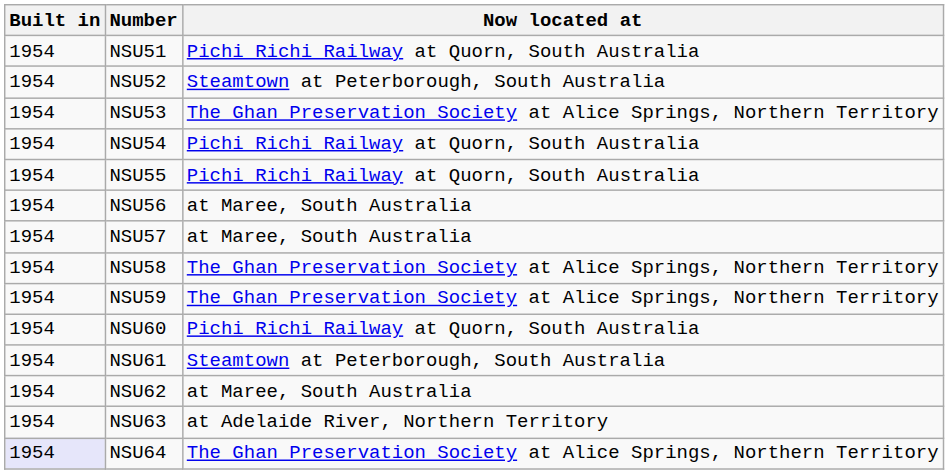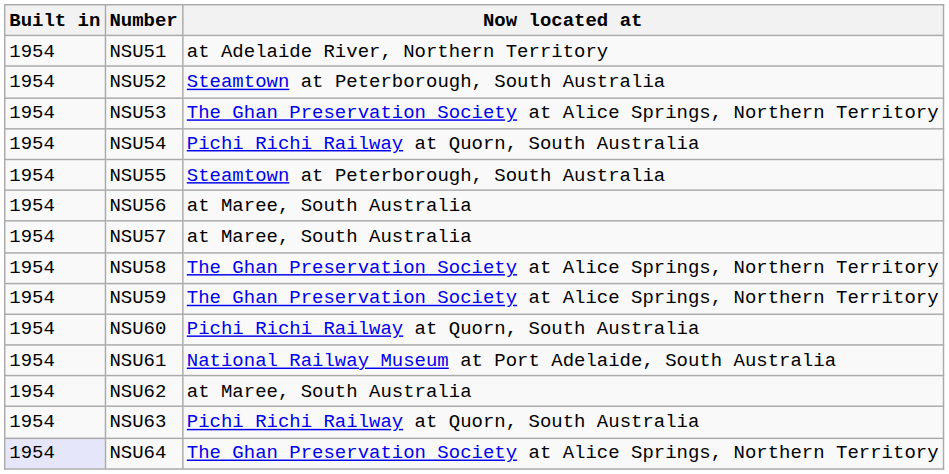 <table class="wikitable">
 <tr>
 <th>Built in</th>
 <th>Number</th>
 <th>Now located at</th>
 </tr>
 <tr>
 <td>1954</td>
 <td>NSU51</td>
-<td><a href='#'>Pichi Richi Railway</a> at Quorn, South Australia</td>
+<td>at Adelaide River, Northern Territory</td>
 </tr>
 <tr>
 <td>1954</td>
 <td>NSU52</td>
 <td><a href='#'>Steamtown</a> at Peterborough, South Australia</td>
 </tr>
 <tr>
 <td>1954</td>
 <td>NSU53</td>
 <td><a href='#'>The Ghan Preservation Society</a> at Alice Springs, Northern Territory</td>
 </tr>
 <tr>
 <td>1954</td>
 <td>NSU54</td>
 <td><a href='#'>Pichi Richi Railway</a> at Quorn, South Australia</td>
 </tr>
 <tr>
 <td>1954</td>
 <td>NSU55</td>
-<td><a href='#'>Pichi Richi Railway</a> at Quorn, South Australia</td>
+<td><a href='#'>Steamtown</a> at Peterborough, South Australia</td>
 </tr>
 <tr>
 <td>1954</td>
 <td>NSU56</td>
 <td>at Maree, South Australia</td>
 </tr>
 <tr>
 <td>1954</td>
 <td>NSU57</td>
 <td>at Maree, South Australia</td>
 </tr>
 <tr>
 <td>1954</td>
 <td>NSU58</td>
 <td><a href='#'>The Ghan Preservation Society</a> at Alice Springs, Northern Territory</td>
 </tr>
 <tr>
 <td>1954</td>
 <td>NSU59</td>
 <td><a href='#'>The Ghan Preservation Society</a> at Alice Springs, Northern Territory</td>
 </tr>
 <tr>
 <td>1954</td>
 <td>NSU60</td>
 <td><a href='#'>Pichi Richi Railway</a> at Quorn, South Australia</td>
 </tr>
 <tr>
 <td>1954</td>
 <td>NSU61</td>
-<td><a href='#'>Steamtown</a> at Peterborough, South Australia</td>
+<td><a href='#'>National Railway Museum</a> at Port Adelaide, South Australia</td>
 </tr>
 <tr>
 <td>1954</td>
 <td>NSU62</td>
 <td>at Maree, South Australia</td>
 </tr>
 <tr>
 <td>1954</td>
 <td>NSU63</td>
-<td>at Adelaide River, Northern Territory</td>
+<td><a href='#'>Pichi Richi Railway</a> at Quorn, South Australia</td>
 </tr>
 <tr>
 <td style="background: lavender;">1954</td>
 <td>NSU64</td>
 <td><a href='#'>The Ghan Preservation Society</a> at Alice Springs, Northern Territory</td>
 </tr>
 </table>
